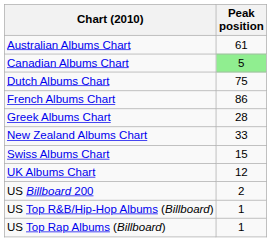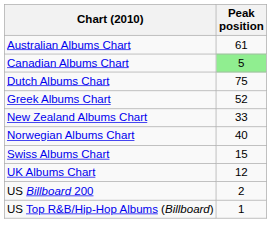 <table class="wikitable sortable">
 <tr>
 <th>Chart (2010)</th>
 <th>Peak<br>position</th>
 </tr>
 <tr>
 <td><a href='#'>Australian Albums Chart</a></td>
 <td style="text-align:center;">61</td>
 </tr>
 <tr>
 <td><a href='#'>Canadian Albums Chart</a></td>
 <td style="background: lightgreen; text-align:center;">5</td>
 </tr>
 <tr>
 <td><a href='#'>Dutch Albums Chart</a></td>
 <td style="text-align:center;">75</td>
 </tr>
 <tr>
-<td><a href='#'>French Albums Chart</a></td>
-<td style="text-align:center;">86</td>
-</tr>
-<tr>
 <td><a href='#'>Greek Albums Chart</a></td>
-<td style="text-align:center;">28</td>
+<td style="text-align:center;">52</td>
 </tr>
 <tr>
 <td><a href='#'>New Zealand Albums Chart</a></td>
 <td style="text-align:center;">33</td>
+</tr>
+<tr>
+<td><a href='#'>Norwegian Albums Chart</a></td>
+<td style="text-align:center;">40</td>
 </tr>
 <tr>
 <td><a href='#'>Swiss Albums Chart</a></td>
 <td style="text-align:center;">15</td>
 </tr>
 <tr>
 <td><a href='#'>UK Albums Chart</a></td>
 <td style="text-align:center;">12</td>
 </tr>
 <tr>
 <td>US <a href='#'><em>Billboard</em> 200</a></td>
 <td style="text-align:center;">2</td>
 </tr>
 <tr>
 <td align="left">US <a href='#'>Top R&B/Hip-Hop Albums</a> (<em>Billboard</em>)</td>
 <td style="text-align:center;">1</td>
 </tr>
-<tr>
-<td>US <a href='#'>Top Rap Albums</a> (<em>Billboard</em>)</td>
-<td style="text-align:center;">1</td>
-</tr>
 </table>
